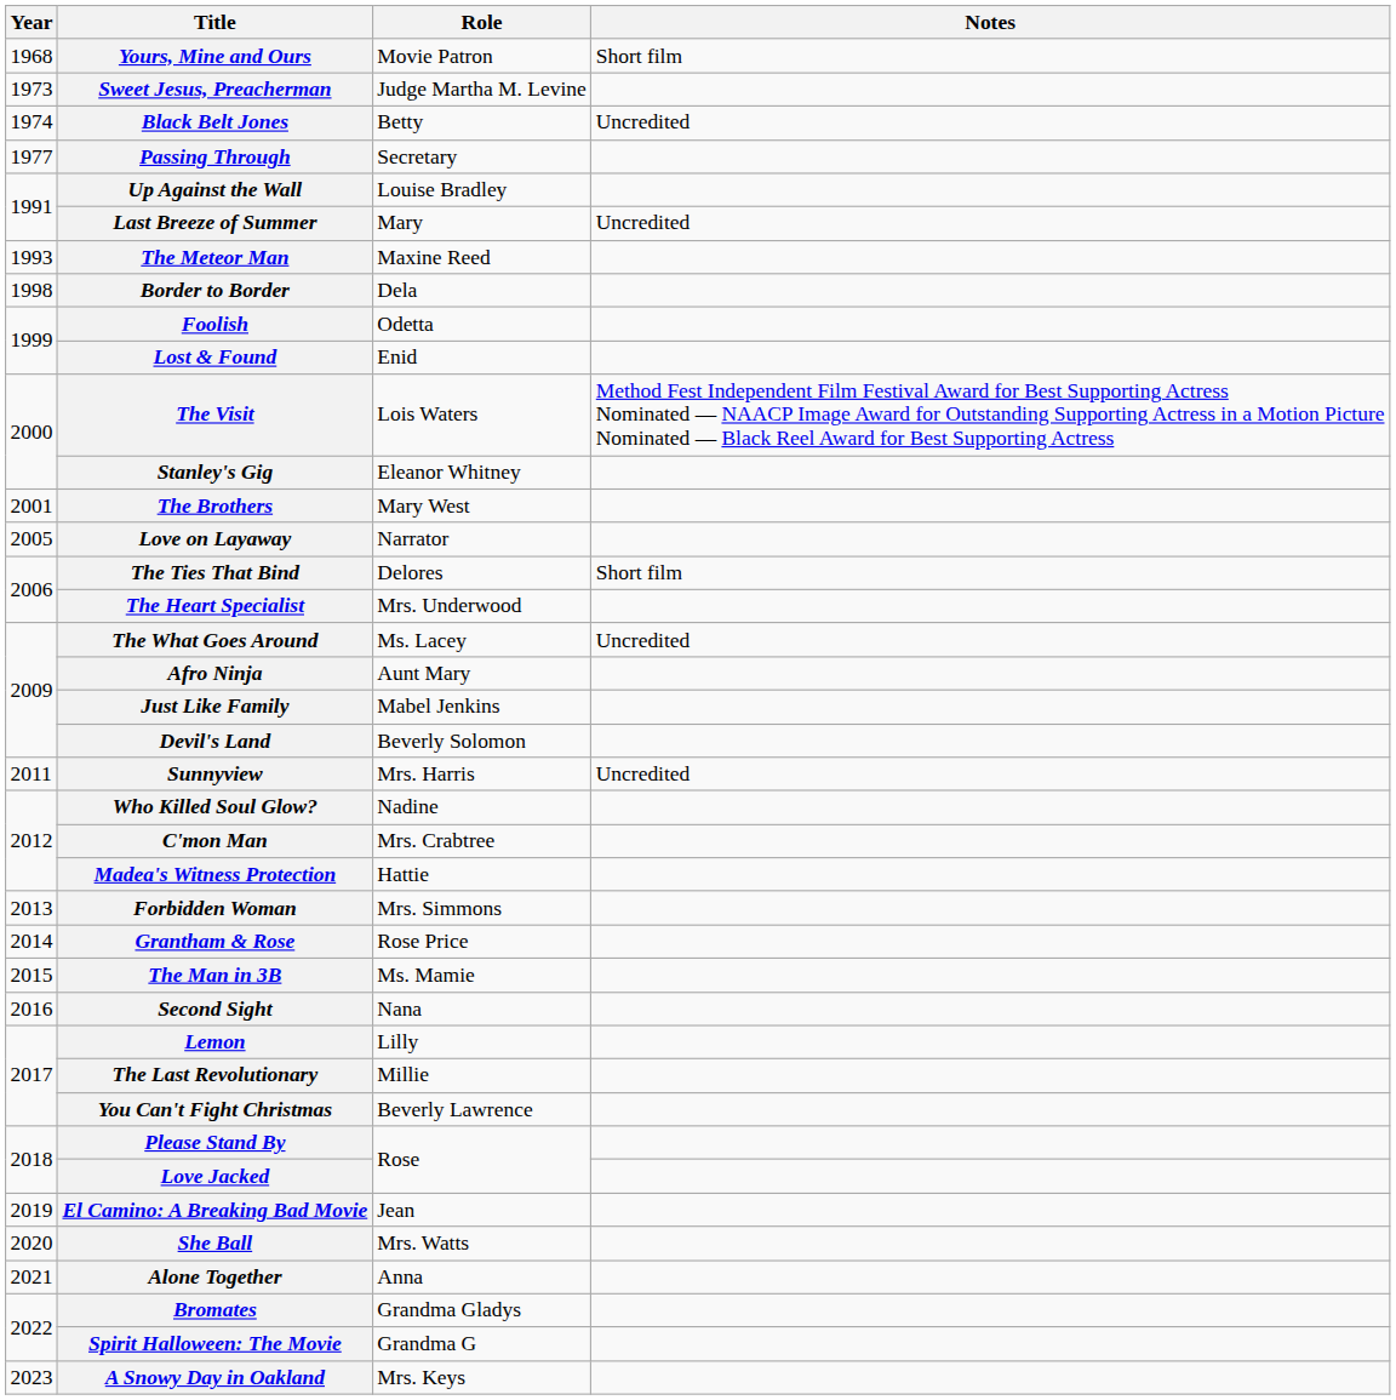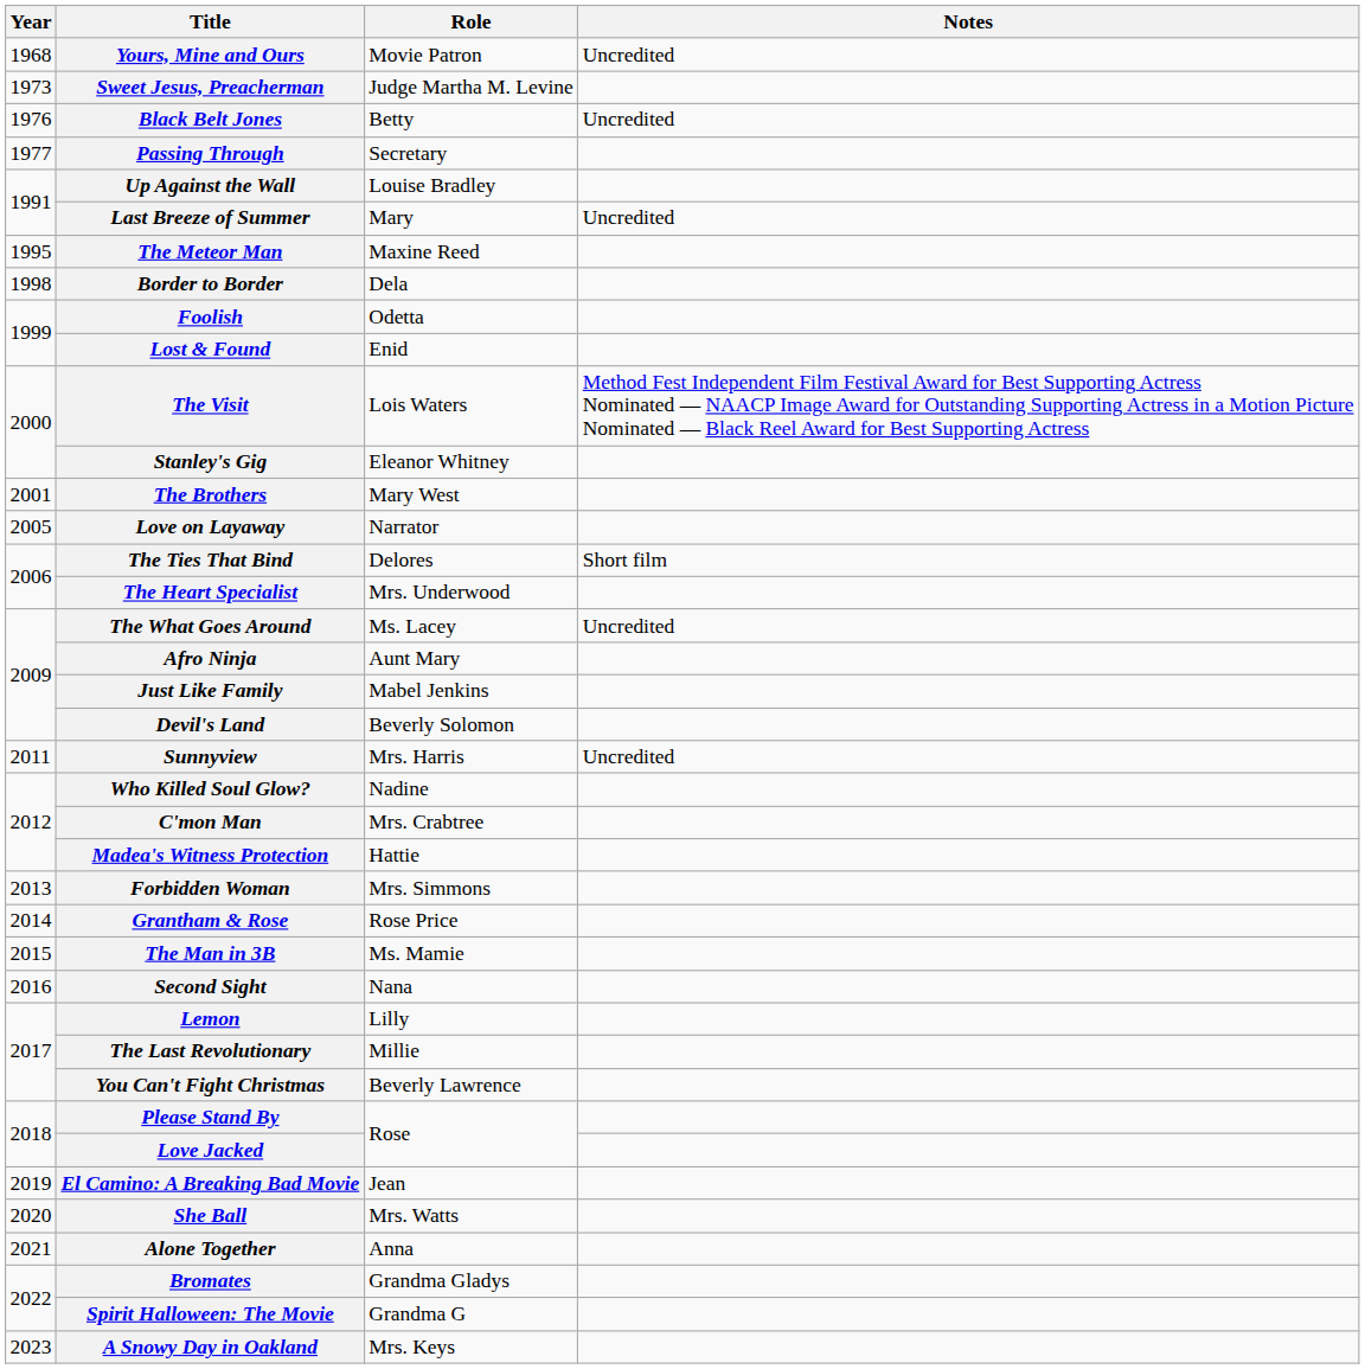 <table class="wikitable plainrowheaders sortable">
 <tr>
 <th scope="col">Year</th>
 <th scope="col">Title</th>
 <th scope="col" class="unsortable">Role</th>
 <th scope="col" class="unsortable">Notes</th>
 </tr>
 <tr>
 <td>1968</td>
 <th scope="row"><em><a href='#'>Yours, Mine and Ours</a></em></th>
 <td>Movie Patron</td>
-<td>Short film</td>
+<td>Uncredited</td>
 </tr>
 <tr>
 <td>1973</td>
 <th scope="row"><em><a href='#'>Sweet Jesus, Preacherman</a></em></th>
 <td>Judge Martha M. Levine</td>
 <td></td>
 </tr>
 <tr>
-<td>1974</td>
+<td>1976</td>
 <th scope="row"><em><a href='#'>Black Belt Jones</a></em></th>
 <td>Betty</td>
 <td>Uncredited</td>
 </tr>
 <tr>
 <td>1977</td>
 <th scope="row"><em><a href='#'>Passing Through</a></em></th>
 <td>Secretary</td>
 <td></td>
 </tr>
 <tr>
 <td rowspan=2>1991</td>
 <th scope="row"><em>Up Against the Wall</em></th>
 <td>Louise Bradley</td>
 <td></td>
 </tr>
 <tr>
 <th scope="row"><em>Last Breeze of Summer</em></th>
 <td>Mary</td>
 <td>Uncredited</td>
 </tr>
 <tr>
-<td>1993</td>
+<td>1995</td>
 <th scope="row"><em><a href='#'>The Meteor Man</a></em></th>
 <td>Maxine Reed</td>
 <td></td>
 </tr>
 <tr>
 <td>1998</td>
 <th scope="row"><em>Border to Border</em></th>
 <td>Dela</td>
 <td></td>
 </tr>
 <tr>
 <td rowspan=2>1999</td>
 <th scope="row"><em><a href='#'>Foolish</a> </em></th>
 <td>Odetta</td>
 <td></td>
 </tr>
 <tr>
 <th scope="row"><em><a href='#'>Lost & Found</a></em></th>
 <td>Enid</td>
 <td></td>
 </tr>
 <tr>
 <td rowspan=2>2000</td>
 <th scope="row"><em><a href='#'>The Visit</a></em></th>
 <td>Lois Waters</td>
 <td><a href='#'>Method Fest Independent Film Festival Award for Best Supporting Actress</a><br>Nominated — <a href='#'>NAACP Image Award for Outstanding Supporting Actress in a Motion Picture</a><br>Nominated — <a href='#'>Black Reel Award for Best Supporting Actress</a></td>
 </tr>
 <tr>
 <th scope="row"><em>Stanley's Gig</em></th>
 <td>Eleanor Whitney</td>
 <td></td>
 </tr>
 <tr>
 <td>2001</td>
 <th scope="row"><em><a href='#'>The Brothers</a></em></th>
 <td>Mary West</td>
 <td></td>
 </tr>
 <tr>
 <td>2005</td>
 <th scope="row"><em>Love on Layaway</em></th>
 <td>Narrator</td>
 <td></td>
 </tr>
 <tr>
 <td rowspan=2>2006</td>
 <th scope="row"><em>The Ties That Bind</em></th>
 <td>Delores</td>
 <td>Short film</td>
 </tr>
 <tr>
 <th scope="row"><em><a href='#'>The Heart Specialist</a></em></th>
 <td>Mrs. Underwood</td>
 <td></td>
 </tr>
 <tr>
 <td rowspan=4>2009</td>
 <th scope="row"><em>The What Goes Around</em></th>
 <td>Ms. Lacey</td>
 <td>Uncredited</td>
 </tr>
 <tr>
 <th scope="row"><em>Afro Ninja</em></th>
 <td>Aunt Mary</td>
 <td></td>
 </tr>
 <tr>
 <th scope="row"><em>Just Like Family</em></th>
 <td>Mabel Jenkins</td>
 <td></td>
 </tr>
 <tr>
 <th scope="row"><em>Devil's Land</em></th>
 <td>Beverly Solomon</td>
 <td></td>
 </tr>
 <tr>
 <td>2011</td>
 <th scope="row"><em>Sunnyview</em></th>
 <td>Mrs. Harris</td>
 <td>Uncredited</td>
 </tr>
 <tr>
 <td rowspan=3>2012</td>
 <th scope="row"><em>Who Killed Soul Glow? </em></th>
 <td>Nadine</td>
 <td></td>
 </tr>
 <tr>
 <th scope="row"><em>C'mon Man</em></th>
 <td>Mrs. Crabtree</td>
 <td></td>
 </tr>
 <tr>
 <th scope="row"><em><a href='#'>Madea's Witness Protection</a></em></th>
 <td>Hattie</td>
 <td></td>
 </tr>
 <tr>
 <td>2013</td>
 <th scope="row"><em>Forbidden Woman</em></th>
 <td>Mrs. Simmons</td>
 <td></td>
 </tr>
 <tr>
 <td>2014</td>
 <th scope="row"><em><a href='#'>Grantham & Rose</a></em></th>
 <td>Rose Price</td>
 <td></td>
 </tr>
 <tr>
 <td>2015</td>
 <th scope="row"><em><a href='#'>The Man in 3B</a></em></th>
 <td>Ms. Mamie</td>
 <td></td>
 </tr>
 <tr>
 <td>2016</td>
 <th scope="row"><em>Second Sight</em></th>
 <td>Nana</td>
 <td></td>
 </tr>
 <tr>
 <td rowspan=3>2017</td>
 <th scope="row"><em><a href='#'>Lemon</a></em></th>
 <td>Lilly</td>
 <td></td>
 </tr>
 <tr>
 <th scope="row"><em>The Last Revolutionary</em></th>
 <td>Millie</td>
 <td></td>
 </tr>
 <tr>
 <th scope="row"><em>You Can't Fight Christmas</em></th>
 <td>Beverly Lawrence</td>
 <td></td>
 </tr>
 <tr>
 <td rowspan=2>2018</td>
 <th scope="row"><em><a href='#'>Please Stand By</a></em></th>
 <td rowspan=2>Rose</td>
 <td></td>
 </tr>
 <tr>
 <th scope="row"><em><a href='#'>Love Jacked</a></em></th>
 <td></td>
 </tr>
 <tr>
 <td>2019</td>
 <th scope="row"><em><a href='#'>El Camino: A Breaking Bad Movie</a></em></th>
 <td>Jean</td>
 <td></td>
 </tr>
 <tr>
 <td>2020</td>
 <th scope="row"><em><a href='#'>She Ball</a></em></th>
 <td>Mrs. Watts</td>
 <td></td>
 </tr>
 <tr>
 <td>2021</td>
 <th scope="row"><em>Alone Together</em></th>
 <td>Anna</td>
 <td></td>
 </tr>
 <tr>
 <td rowspan=2>2022</td>
 <th scope="row"><em><a href='#'>Bromates</a></em></th>
 <td>Grandma Gladys</td>
 <td></td>
 </tr>
 <tr>
 <th scope="row"><em><a href='#'>Spirit Halloween: The Movie</a></em></th>
 <td>Grandma G</td>
 <td></td>
 </tr>
 <tr>
 <td>2023</td>
 <th scope="row"><em><a href='#'>A Snowy Day in Oakland</a></em></th>
 <td>Mrs. Keys</td>
 <td></td>
 </tr>
 </table>
